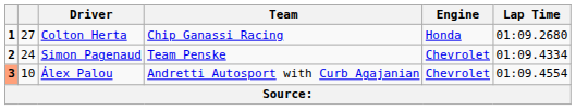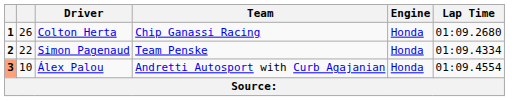 <table class="wikitable" style="font-size:85%;">
 <tr>
 <th></th>
 <th></th>
 <th>Driver</th>
 <th>Team</th>
 <th>Engine</th>
 <th>Lap Time</th>
 </tr>
 <tr>
 <td style="text-align:center;"><strong>1</strong></td>
-<td style="text-align:center;">27</td>
+<td style="text-align:center;">26</td>
 <td> <a href='#'>Colton Herta</a></td>
 <td><a href='#'>Chip Ganassi Racing</a></td>
 <td><a href='#'>Honda</a></td>
 <td>01:09.2680</td>
 </tr>
 <tr>
 <td style="text-align:center;"><strong>2</strong></td>
-<td style="text-align:center;">24</td>
+<td style="text-align:center;">22</td>
 <td> <a href='#'>Simon Pagenaud</a> <strong></strong></td>
 <td><a href='#'>Team Penske</a></td>
-<td><a href='#'>Chevrolet</a></td>
+<td><a href='#'>Honda</a></td>
 <td>01:09.4334</td>
 </tr>
 <tr>
 <td style="background: lightsalmon; text-align:center;"><strong>3</strong></td>
 <td style="text-align:center;">10</td>
 <td> <a href='#'>Álex Palou</a></td>
 <td><a href='#'>Andretti Autosport</a> with <a href='#'>Curb Agajanian</a></td>
-<td><a href='#'>Chevrolet</a></td>
+<td><a href='#'>Honda</a></td>
 <td>01:09.4554</td>
 </tr>
 <tr>
 <th colspan="6">Source:</th>
 </tr>
 </table>
